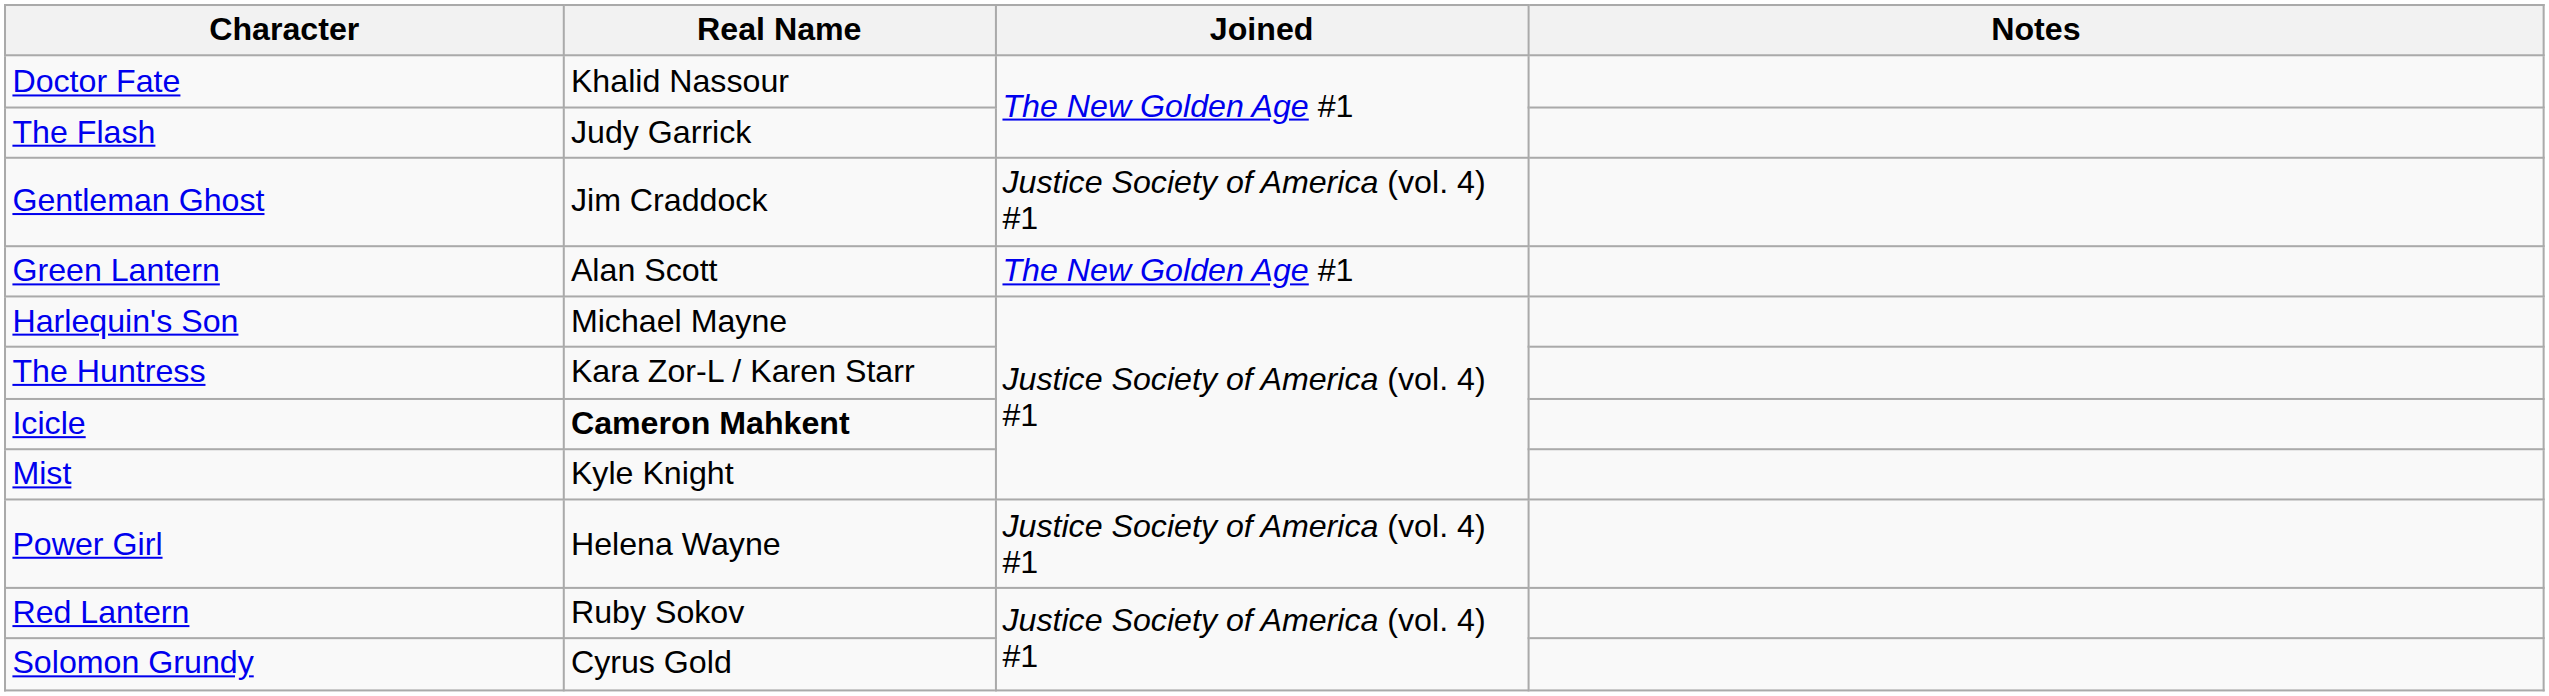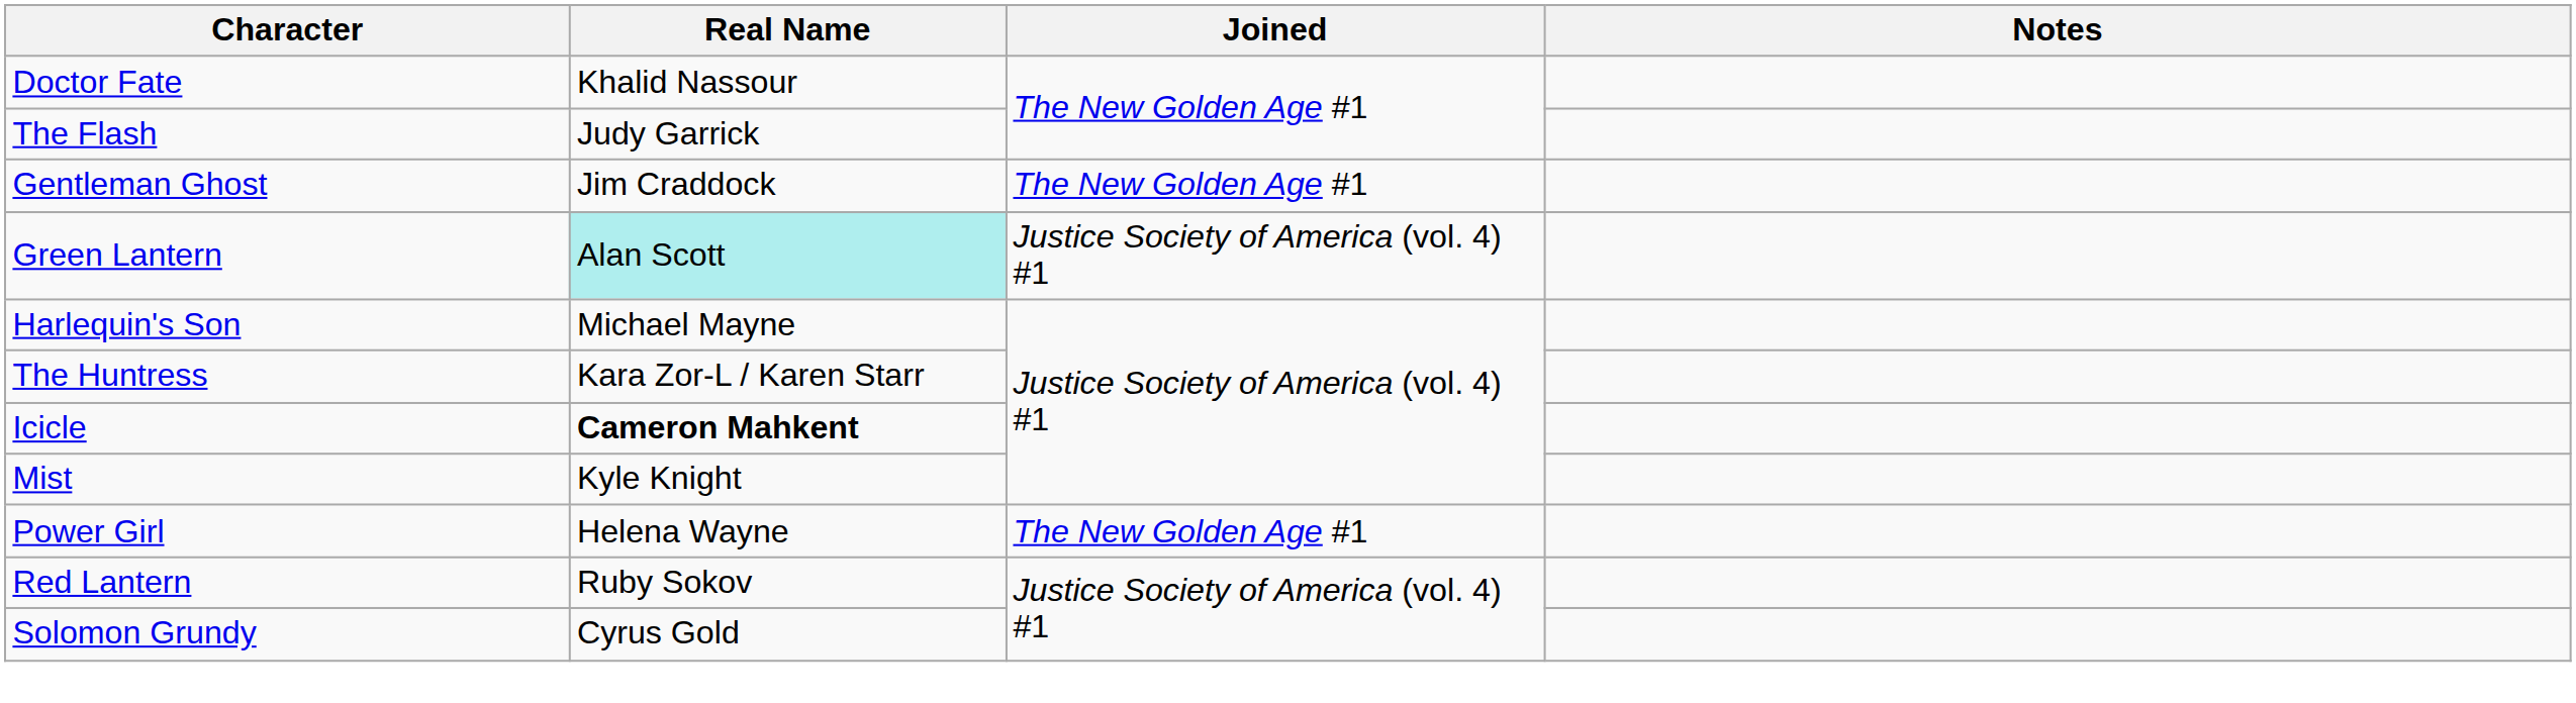 <table class="wikitable" width="100%">
 <tr>
 <th width="22%">Character</th>
 <th width="17%">Real Name</th>
 <th width="21%">Joined</th>
 <th width="40%">Notes</th>
 </tr>
 <tr>
 <td><a href='#'>Doctor Fate</a></td>
 <td>Khalid Nassour</td>
 <td rowspan="2"><em><a href='#'>The New Golden Age</a></em> #1</td>
 <td></td>
 </tr>
 <tr>
 <td><a href='#'>The Flash</a></td>
 <td>Judy Garrick</td>
 <td></td>
 </tr>
 <tr>
 <td><a href='#'>Gentleman Ghost</a></td>
 <td>Jim Craddock</td>
-<td><em>Justice Society of America</em> (vol. 4) #1</td>
+<td><em><a href='#'>The New Golden Age</a></em> #1</td>
 <td></td>
 </tr>
 <tr>
 <td><a href='#'>Green Lantern</a></td>
-<td>Alan Scott</td>
-<td><em><a href='#'>The New Golden Age</a></em> #1</td>
+<td style="background: paleturquoise;">Alan Scott</td>
+<td><em>Justice Society of America</em> (vol. 4) #1</td>
 <td></td>
 </tr>
 <tr>
 <td><a href='#'>Harlequin's Son</a></td>
 <td>Michael Mayne</td>
 <td rowspan="4"><em>Justice Society of America</em> (vol. 4) #1</td>
 <td></td>
 </tr>
 <tr>
 <td><a href='#'>The Huntress</a></td>
 <td>Kara Zor-L / Karen Starr</td>
 <td></td>
 </tr>
 <tr>
 <td><a href='#'>Icicle</a></td>
 <td><strong>Cameron Mahkent</strong></td>
 <td></td>
 </tr>
 <tr>
 <td><a href='#'>Mist</a></td>
 <td>Kyle Knight</td>
 <td></td>
 </tr>
 <tr>
 <td><a href='#'>Power Girl</a></td>
 <td>Helena Wayne</td>
-<td><em>Justice Society of America</em> (vol. 4) #1</td>
+<td><em><a href='#'>The New Golden Age</a></em> #1</td>
 <td></td>
 </tr>
 <tr>
 <td><a href='#'>Red Lantern</a></td>
 <td>Ruby Sokov</td>
 <td rowspan="2"><em>Justice Society of America</em> (vol. 4) #1</td>
 <td></td>
 </tr>
 <tr>
 <td><a href='#'>Solomon Grundy</a></td>
 <td>Cyrus Gold</td>
 <td></td>
 </tr>
 </table>
